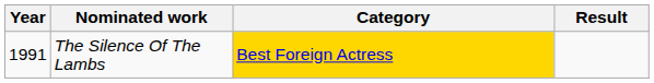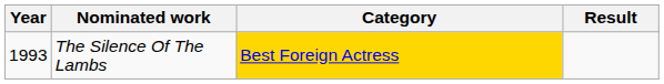 <table class=wikitable>
 <tr>
 <th width=4%>Year</th>
 <th width=29%>Nominated work</th>
 <th width=52%>Category</th>
 <th width=15%>Result</th>
 </tr>
 <tr>
-<td align=center>1991</td>
+<td align=center>1993</td>
 <td><em>The Silence Of The Lambs</em></td>
 <td style="background: gold;"><a href='#'>Best Foreign Actress</a></td>
 <td></td>
 </tr>
 </table>
